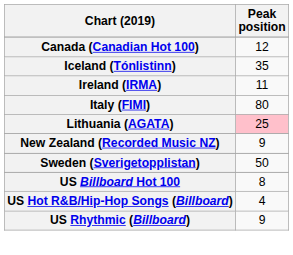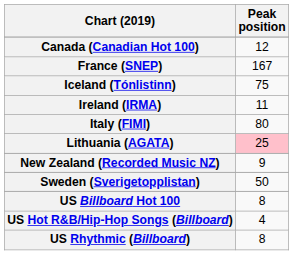 <table class="wikitable sortable plainrowheaders" style="text-align:center">
 <tr>
 <th scope="col">Chart (2019)</th>
 <th scope="col">Peak<br> position</th>
 </tr>
 <tr>
 </tr>
 <tr>
 <th scope="row">Canada (<a href='#'>Canadian Hot 100</a>)</th>
 <td>12</td>
 </tr>
 <tr>
+<th scope="row">France (<a href='#'>SNEP</a>)</th>
+<td>167</td>
+</tr>
+<tr>
 <th scope="row">Iceland (<a href='#'>Tónlistinn</a>)</th>
-<td>35</td>
+<td>75</td>
 </tr>
 <tr>
 <th scope="row">Ireland (<a href='#'>IRMA</a>)</th>
 <td>11</td>
 </tr>
 <tr>
 <th scope="row">Italy (<a href='#'>FIMI</a>)</th>
 <td>80</td>
 </tr>
 <tr>
 <th scope="row">Lithuania (<a href='#'>AGATA</a>)</th>
 <td style="background: pink;">25</td>
 </tr>
 <tr>
 </tr>
 <tr>
 <th scope="row">New Zealand (<a href='#'>Recorded Music NZ</a>)</th>
 <td>9</td>
 </tr>
 <tr>
 </tr>
 <tr>
 <th scope="row">Sweden (<a href='#'>Sverigetopplistan</a>)</th>
 <td>50</td>
 </tr>
 <tr>
 </tr>
 <tr>
 </tr>
 <tr>
 </tr>
 <tr>
 </tr>
 <tr>
 <th scope="row">US <a href='#'><em>Billboard</em> Hot 100</a></th>
 <td>8</td>
 </tr>
 <tr>
 <th scope="row">US <a href='#'>Hot R&B/Hip-Hop Songs</a> (<em><a href='#'>Billboard</a></em>)</th>
 <td>4</td>
 </tr>
 <tr>
 <th scope="row">US <a href='#'>Rhythmic</a> (<em><a href='#'>Billboard</a></em>)</th>
-<td>9</td>
+<td>8</td>
 </tr>
 </table>
